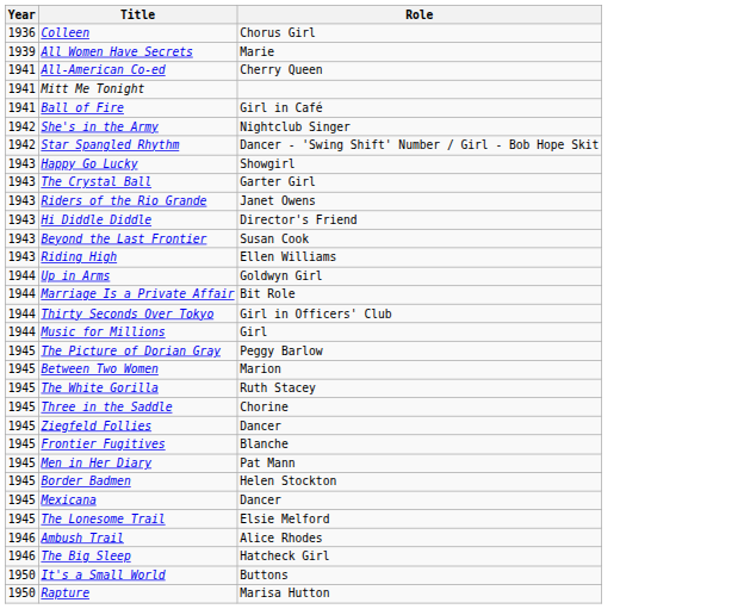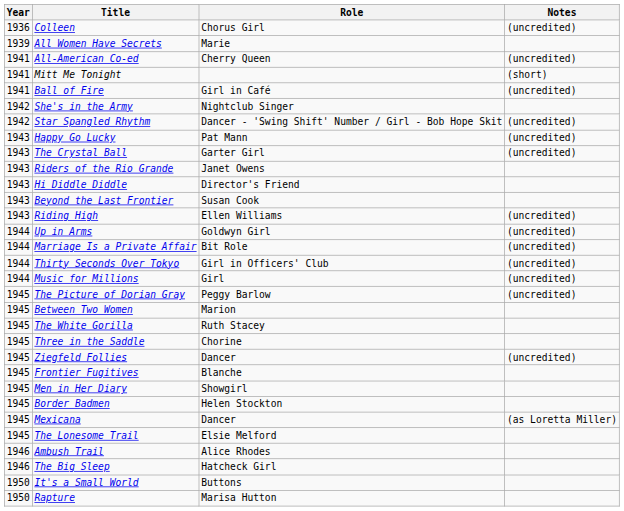 <table class="wikitable sortable">
 <tr>
 <th>Year</th>
 <th>Title</th>
 <th>Role</th>
+<th class="unsortable">Notes</th>
 </tr>
 <tr>
 <td>1936</td>
 <td><em><a href='#'>Colleen</a></em></td>
 <td>Chorus Girl</td>
+<td>(uncredited)</td>
 </tr>
 <tr>
 <td>1939</td>
 <td><em><a href='#'>All Women Have Secrets</a></em></td>
 <td>Marie</td>
+<td></td>
 </tr>
 <tr>
 <td>1941</td>
 <td><em><a href='#'>All-American Co-ed</a></em></td>
 <td>Cherry Queen</td>
+<td>(uncredited)</td>
 </tr>
 <tr>
 <td>1941</td>
 <td><em>Mitt Me Tonight</em></td>
 <td></td>
+<td>(short)</td>
 </tr>
 <tr>
 <td>1941</td>
 <td><em><a href='#'>Ball of Fire</a></em></td>
 <td>Girl in Café</td>
+<td>(uncredited)</td>
 </tr>
 <tr>
 <td>1942</td>
 <td><em><a href='#'>She's in the Army</a></em></td>
 <td>Nightclub Singer</td>
+<td></td>
 </tr>
 <tr>
 <td>1942</td>
 <td><em><a href='#'>Star Spangled Rhythm</a></em></td>
 <td>Dancer - 'Swing Shift' Number / Girl - Bob Hope Skit</td>
+<td>(uncredited)</td>
 </tr>
 <tr>
 <td>1943</td>
 <td><em><a href='#'>Happy Go Lucky</a></em></td>
-<td>Showgirl</td>
+<td>Pat Mann</td>
+<td>(uncredited)</td>
 </tr>
 <tr>
 <td>1943</td>
 <td><em><a href='#'>The Crystal Ball</a></em></td>
 <td>Garter Girl</td>
+<td>(uncredited)</td>
 </tr>
 <tr>
 <td>1943</td>
 <td><em><a href='#'>Riders of the Rio Grande</a></em></td>
 <td>Janet Owens</td>
+<td></td>
 </tr>
 <tr>
 <td>1943</td>
 <td><em><a href='#'>Hi Diddle Diddle</a></em></td>
 <td>Director's Friend</td>
+<td></td>
 </tr>
 <tr>
 <td>1943</td>
 <td><em><a href='#'>Beyond the Last Frontier</a></em></td>
 <td>Susan Cook</td>
+<td></td>
 </tr>
 <tr>
 <td>1943</td>
 <td><em><a href='#'>Riding High</a></em></td>
 <td>Ellen Williams</td>
+<td>(uncredited)</td>
 </tr>
 <tr>
 <td>1944</td>
 <td><em><a href='#'>Up in Arms</a></em></td>
 <td>Goldwyn Girl</td>
+<td>(uncredited)</td>
 </tr>
 <tr>
 <td>1944</td>
 <td><em><a href='#'>Marriage Is a Private Affair</a></em></td>
 <td>Bit Role</td>
+<td>(uncredited)</td>
 </tr>
 <tr>
 <td>1944</td>
 <td><em><a href='#'>Thirty Seconds Over Tokyo</a></em></td>
 <td>Girl in Officers' Club</td>
+<td>(uncredited)</td>
 </tr>
 <tr>
 <td>1944</td>
 <td><em><a href='#'>Music for Millions</a></em></td>
 <td>Girl</td>
+<td>(uncredited)</td>
 </tr>
 <tr>
 <td>1945</td>
 <td><em><a href='#'>The Picture of Dorian Gray</a></em></td>
 <td>Peggy Barlow</td>
+<td>(uncredited)</td>
 </tr>
 <tr>
 <td>1945</td>
 <td><em><a href='#'>Between Two Women</a></em></td>
 <td>Marion</td>
+<td></td>
 </tr>
 <tr>
 <td>1945</td>
 <td><em><a href='#'>The White Gorilla</a></em></td>
 <td>Ruth Stacey</td>
+<td></td>
 </tr>
 <tr>
 <td>1945</td>
 <td><em><a href='#'>Three in the Saddle</a></em></td>
 <td>Chorine</td>
+<td></td>
 </tr>
 <tr>
 <td>1945</td>
 <td><em><a href='#'>Ziegfeld Follies</a></em></td>
 <td>Dancer</td>
+<td>(uncredited)</td>
 </tr>
 <tr>
 <td>1945</td>
 <td><em><a href='#'>Frontier Fugitives</a></em></td>
 <td>Blanche</td>
+<td></td>
 </tr>
 <tr>
 <td>1945</td>
 <td><em><a href='#'>Men in Her Diary</a></em></td>
-<td>Pat Mann</td>
+<td>Showgirl</td>
+<td></td>
 </tr>
 <tr>
 <td>1945</td>
 <td><em><a href='#'>Border Badmen</a></em></td>
 <td>Helen Stockton</td>
+<td></td>
 </tr>
 <tr>
 <td>1945</td>
 <td><em><a href='#'>Mexicana</a></em></td>
 <td>Dancer</td>
+<td>(as Loretta Miller)</td>
 </tr>
 <tr>
 <td>1945</td>
 <td><em><a href='#'>The Lonesome Trail</a></em></td>
 <td>Elsie Melford</td>
+<td></td>
 </tr>
 <tr>
 <td>1946</td>
 <td><em><a href='#'>Ambush Trail</a></em></td>
 <td>Alice Rhodes</td>
+<td></td>
 </tr>
 <tr>
 <td>1946</td>
 <td><em><a href='#'>The Big Sleep</a></em></td>
 <td>Hatcheck Girl</td>
+<td></td>
 </tr>
 <tr>
 <td>1950</td>
 <td><em><a href='#'>It's a Small World</a></em></td>
 <td>Buttons</td>
+<td></td>
 </tr>
 <tr>
 <td>1950</td>
 <td><em><a href='#'>Rapture</a></em></td>
 <td>Marisa Hutton</td>
+<td></td>
 </tr>
 </table>
